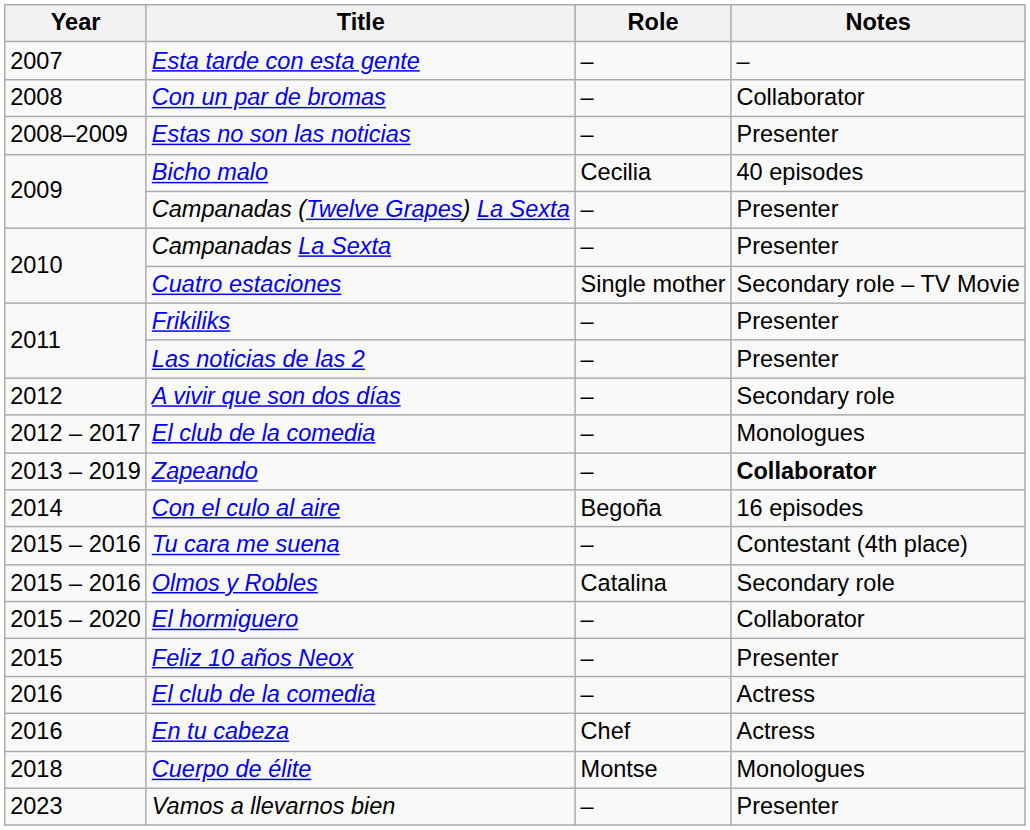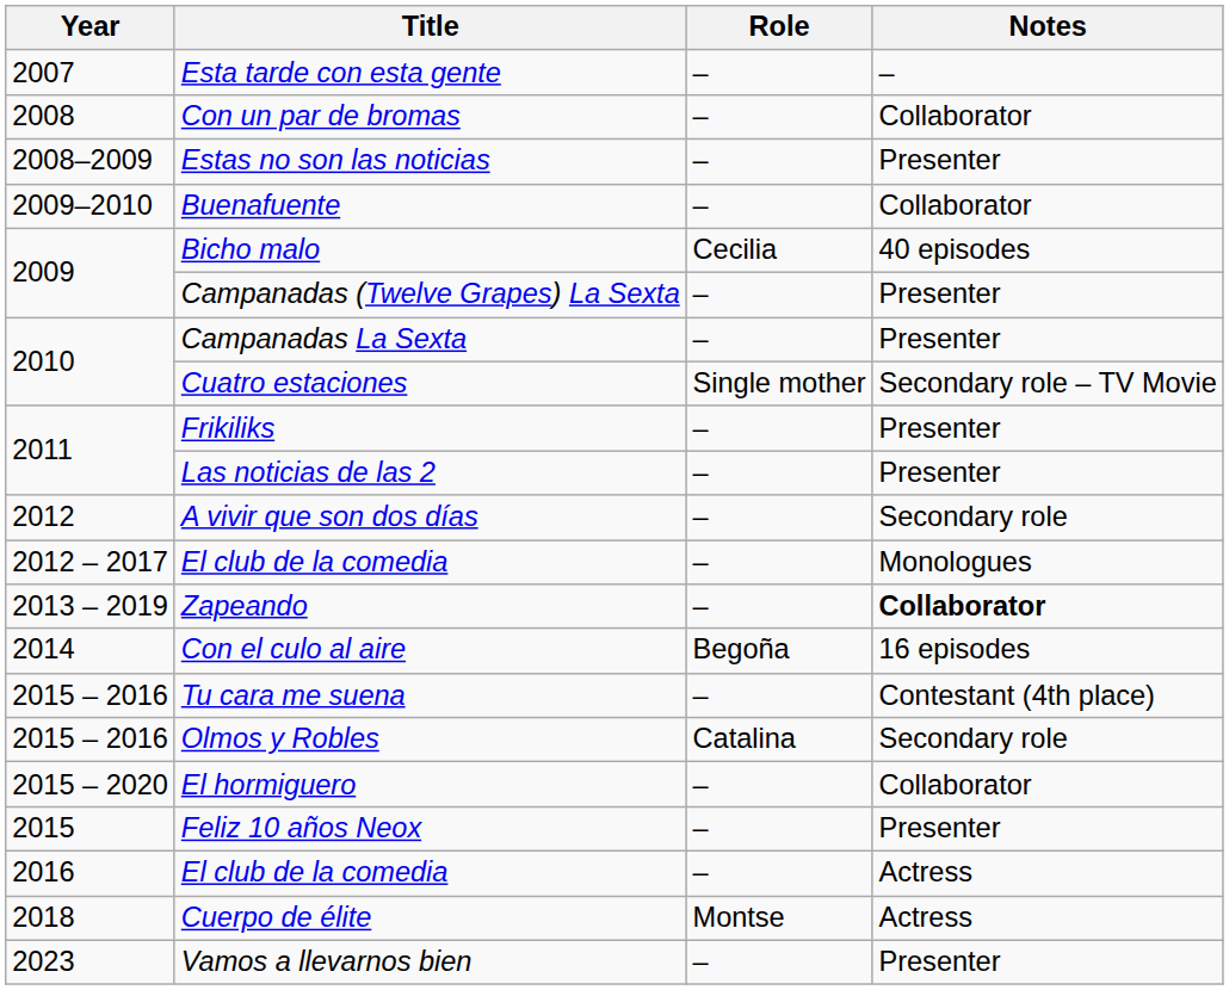 <table class="wikitable sortable">
 <tr>
 <th>Year</th>
 <th>Title</th>
 <th>Role</th>
 <th>Notes</th>
 </tr>
 <tr>
 <td>2007</td>
 <td><em><a href='#'>Esta tarde con esta gente</a></em></td>
 <td>–</td>
 <td>–</td>
 </tr>
 <tr>
 <td>2008</td>
 <td><em><a href='#'>Con un par de bromas</a></em></td>
 <td>–</td>
 <td>Collaborator</td>
 </tr>
 <tr>
 <td>2008–2009</td>
 <td><em><a href='#'>Estas no son las noticias</a></em></td>
 <td>–</td>
 <td>Presenter</td>
+</tr>
+<tr>
+<td>2009–2010</td>
+<td><em><a href='#'>Buenafuente</a></em></td>
+<td>–</td>
+<td>Collaborator</td>
 </tr>
 <tr>
 <td rowspan="2">2009</td>
 <td><em><a href='#'>Bicho malo</a></em></td>
 <td>Cecilia</td>
 <td>40 episodes</td>
 </tr>
 <tr>
 <td><em>Campanadas (<a href='#'>Twelve Grapes</a>) <a href='#'>La Sexta</a></em></td>
 <td>–</td>
 <td>Presenter</td>
 </tr>
 <tr>
 <td rowspan="2">2010</td>
 <td><em>Campanadas <a href='#'>La Sexta</a></em></td>
 <td>–</td>
 <td>Presenter</td>
 </tr>
 <tr>
 <td><em><a href='#'>Cuatro estaciones</a></em></td>
 <td>Single mother</td>
 <td>Secondary role – TV Movie</td>
 </tr>
 <tr>
 <td rowspan="2">2011</td>
 <td><em><a href='#'>Frikiliks</a></em></td>
 <td>–</td>
 <td>Presenter</td>
 </tr>
 <tr>
 <td><em><a href='#'>Las noticias de las 2</a></em></td>
 <td>–</td>
 <td>Presenter</td>
 </tr>
 <tr>
 <td>2012</td>
 <td><em><a href='#'>A vivir que son dos días</a></em></td>
 <td>–</td>
 <td>Secondary role</td>
 </tr>
 <tr>
 <td>2012 – 2017</td>
 <td><em><a href='#'>El club de la comedia</a></em></td>
 <td>–</td>
 <td>Monologues</td>
 </tr>
 <tr>
 <td>2013 – 2019</td>
 <td><em><a href='#'>Zapeando</a></em></td>
 <td>–</td>
 <td><strong>Collaborator</strong></td>
 </tr>
 <tr>
 <td>2014</td>
 <td><em><a href='#'>Con el culo al aire</a></em></td>
 <td>Begoña</td>
 <td>16 episodes</td>
 </tr>
 <tr>
 <td>2015 – 2016</td>
 <td><em><a href='#'>Tu cara me suena</a></em></td>
 <td>–</td>
 <td>Contestant (4th place)</td>
 </tr>
 <tr>
 <td>2015 – 2016</td>
 <td><em><a href='#'>Olmos y Robles</a></em></td>
 <td>Catalina</td>
 <td>Secondary role</td>
 </tr>
 <tr>
 <td>2015 – 2020</td>
 <td><em><a href='#'>El hormiguero</a></em></td>
 <td>–</td>
 <td>Collaborator</td>
 </tr>
 <tr>
 <td>2015</td>
 <td><em><a href='#'>Feliz 10 años Neox</a></em></td>
 <td>–</td>
 <td>Presenter</td>
 </tr>
 <tr>
 <td>2016</td>
 <td><em><a href='#'>El club de la comedia</a></em></td>
 <td>–</td>
 <td>Actress</td>
 </tr>
 <tr>
-<td>2016</td>
-<td><em><a href='#'>En tu cabeza</a></em></td>
-<td>Chef</td>
-<td>Actress</td>
-</tr>
-<tr>
 <td>2018</td>
 <td><em><a href='#'>Cuerpo de élite</a></em></td>
 <td>Montse</td>
-<td>Monologues</td>
+<td>Actress</td>
 </tr>
 <tr>
 <td>2023</td>
 <td><em>Vamos a llevarnos bien</em></td>
 <td>–</td>
 <td>Presenter</td>
 </tr>
 </table>
